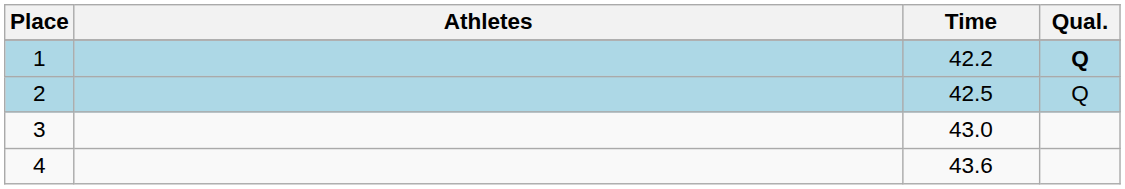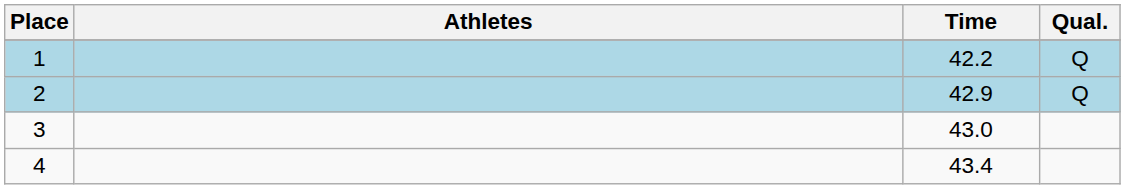 <table class=wikitable style="text-align:center">
 <tr>
 <th width=20>Place</th>
 <th width=580>Athletes</th>
 <th width=90>Time</th>
 <th width=50>Qual.</th>
 </tr>
 <tr>
 </tr>
 <tr bgcolor=lightblue>
 <td>1</td>
 <td align=left></td>
 <td>42.2</td>
-<td><strong>Q</strong></td>
+<td>Q</td>
 </tr>
 <tr bgcolor=lightblue>
 <td>2</td>
 <td align=left></td>
-<td>42.5</td>
+<td>42.9</td>
 <td>Q</td>
 </tr>
 <tr>
 <td>3</td>
 <td align=left></td>
 <td>43.0</td>
 <td></td>
 </tr>
 <tr>
 <td>4</td>
 <td align=left></td>
-<td>43.6</td>
+<td>43.4</td>
 <td></td>
 </tr>
 </table>
